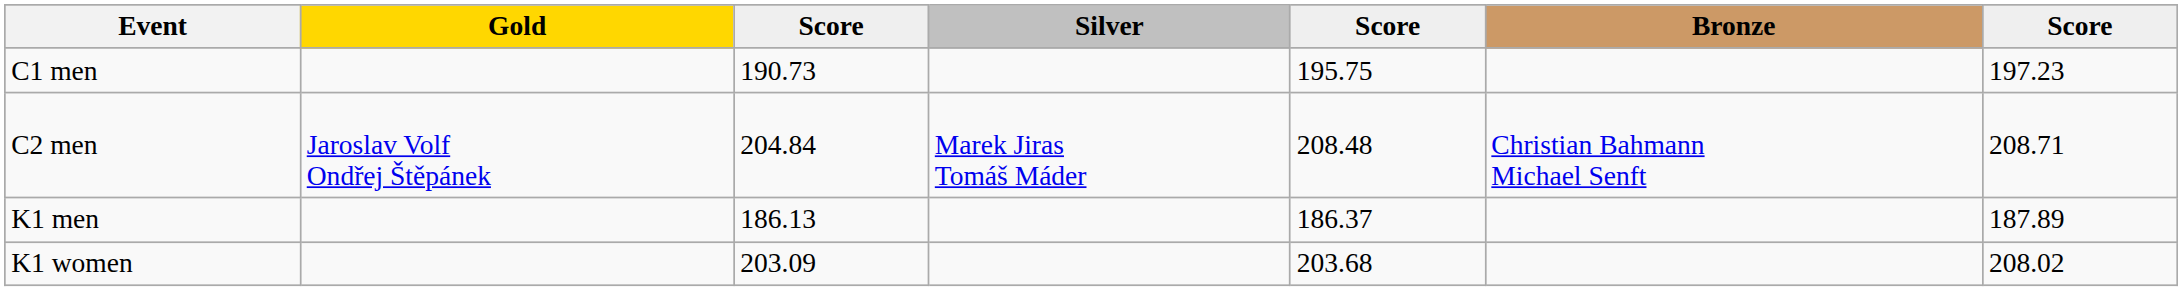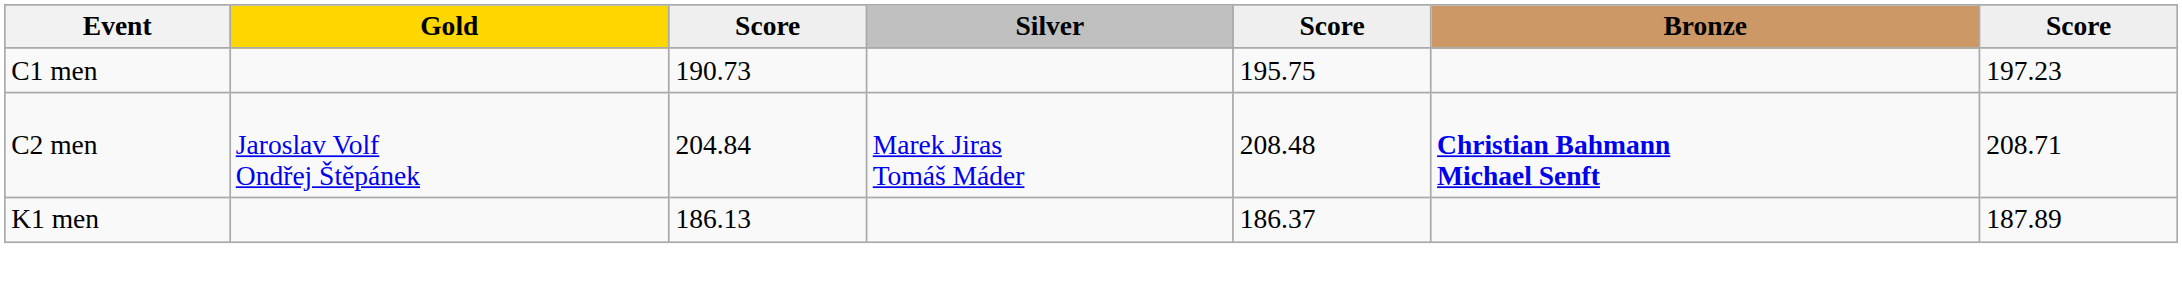 <table class="wikitable" width=100%>
 <tr>
 <th>Event</th>
 <td align=center bgcolor="gold"><strong>Gold</strong></td>
 <td align=center bgcolor="EFEFEF"><strong>Score</strong></td>
 <td align=center bgcolor="silver"><strong>Silver</strong></td>
 <td align=center bgcolor="EFEFEF"><strong>Score</strong></td>
 <td align=center bgcolor="CC9966"><strong>Bronze</strong></td>
 <td align=center bgcolor="EFEFEF"><strong>Score</strong></td>
 </tr>
 <tr>
 <td>C1 men</td>
 <td></td>
 <td>190.73</td>
 <td></td>
 <td>195.75</td>
 <td></td>
 <td>197.23</td>
 </tr>
 <tr>
 <td>C2 men</td>
 <td><br><a href='#'>Jaroslav Volf</a><br><a href='#'>Ondřej Štěpánek</a></td>
 <td>204.84</td>
 <td><br><a href='#'>Marek Jiras</a><br><a href='#'>Tomáš Máder</a></td>
 <td>208.48</td>
-<td><br><a href='#'>Christian Bahmann</a><br><a href='#'>Michael Senft</a></td>
+<td><strong><br><a href='#'>Christian Bahmann</a><br><a href='#'>Michael Senft</a></strong></td>
 <td>208.71</td>
 </tr>
 <tr>
 <td>K1 men</td>
 <td></td>
 <td>186.13</td>
 <td></td>
 <td>186.37</td>
 <td></td>
 <td>187.89</td>
 </tr>
-<tr>
-<td>K1 women</td>
-<td></td>
-<td>203.09</td>
-<td></td>
-<td>203.68</td>
-<td></td>
-<td>208.02</td>
-</tr>
 </table>
